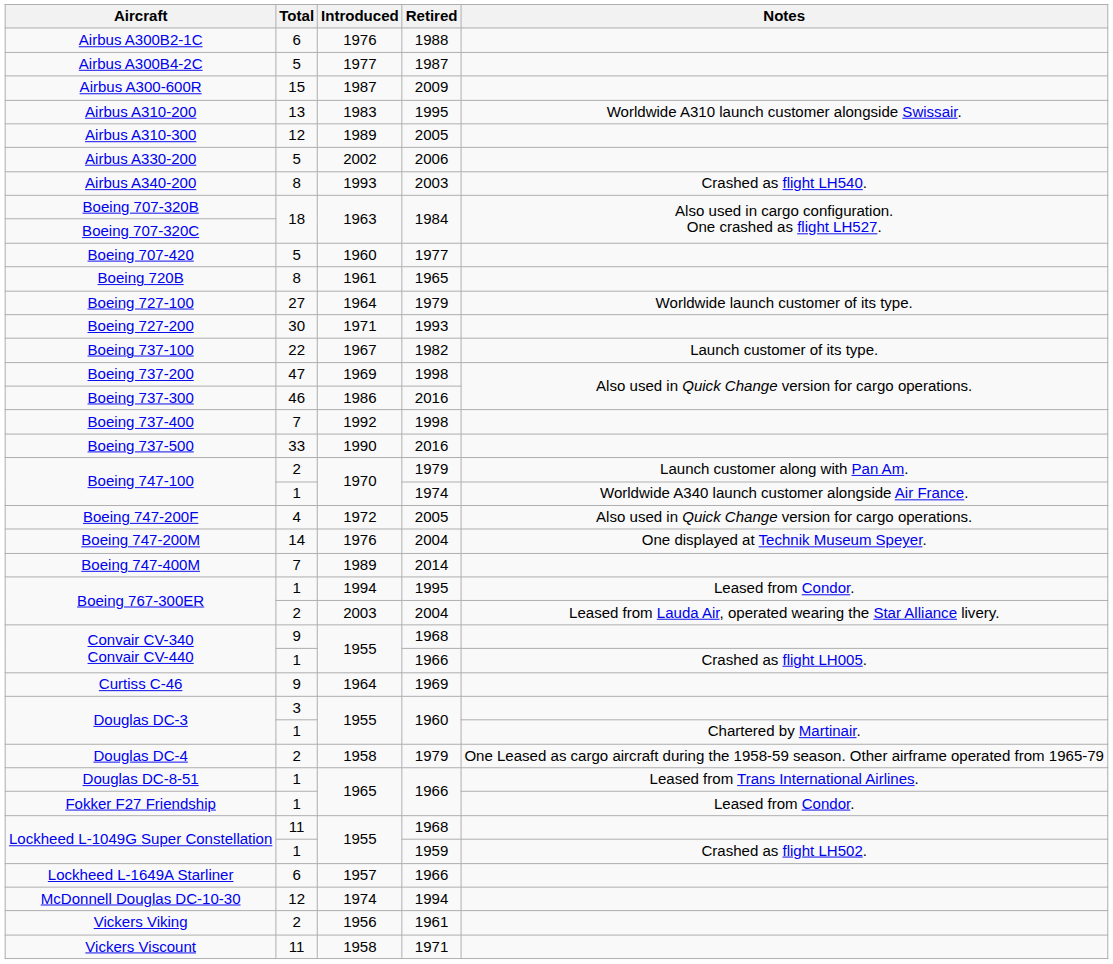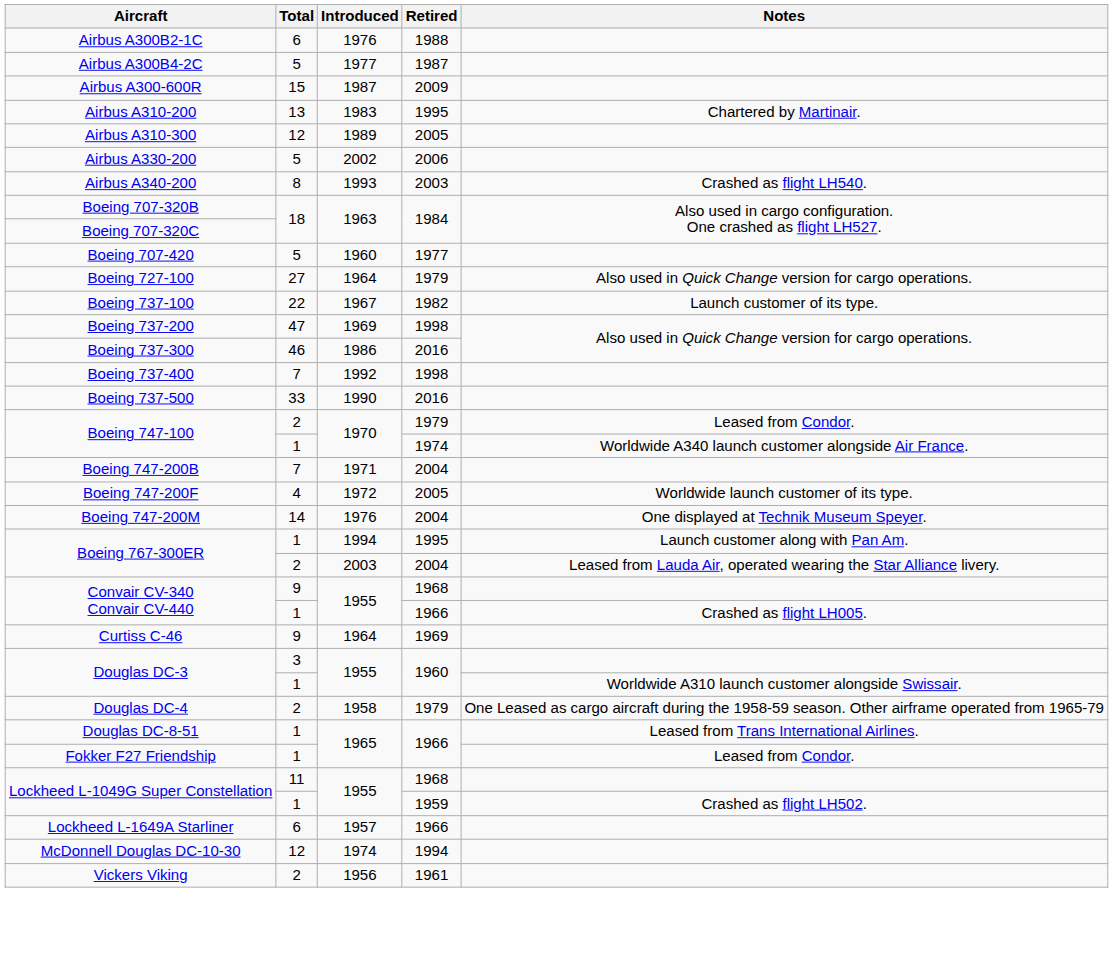 <table class="wikitable" style="margin:0.5em auto; text-align:center">
 <tr>
 <th>Aircraft</th>
 <th>Total</th>
 <th>Introduced</th>
 <th>Retired</th>
 <th>Notes</th>
 </tr>
 <tr>
 <td><a href='#'>Airbus A300B2-1C</a></td>
 <td>6</td>
 <td>1976</td>
 <td>1988</td>
 <td></td>
 </tr>
 <tr>
 <td><a href='#'>Airbus A300B4-2C</a></td>
 <td>5</td>
 <td>1977</td>
 <td>1987</td>
 <td></td>
 </tr>
 <tr>
 <td><a href='#'>Airbus A300-600R</a></td>
 <td>15</td>
 <td>1987</td>
 <td>2009</td>
 <td></td>
 </tr>
 <tr>
 <td><a href='#'>Airbus A310-200</a></td>
 <td>13</td>
 <td>1983</td>
 <td>1995</td>
-<td>Worldwide A310 launch customer alongside <a href='#'>Swissair</a>.</td>
+<td>Chartered by <a href='#'>Martinair</a>.</td>
 </tr>
 <tr>
 <td><a href='#'>Airbus A310-300</a></td>
 <td>12</td>
 <td>1989</td>
 <td>2005</td>
 <td></td>
 </tr>
 <tr>
 <td><a href='#'>Airbus A330-200</a></td>
 <td>5</td>
 <td>2002</td>
 <td>2006</td>
 <td></td>
 </tr>
 <tr>
 <td><a href='#'>Airbus A340-200</a></td>
 <td>8</td>
 <td>1993</td>
 <td>2003</td>
 <td>Crashed as <a href='#'>flight LH540</a>.</td>
 </tr>
 <tr>
 <td><a href='#'>Boeing 707-320B</a></td>
 <td rowspan="2">18</td>
 <td rowspan="2">1963</td>
 <td rowspan="2">1984</td>
 <td rowspan="2">Also used in cargo configuration.<br>One crashed as <a href='#'>flight LH527</a>.</td>
 </tr>
 <tr>
 <td><a href='#'>Boeing 707-320C</a></td>
 </tr>
 <tr>
 <td><a href='#'>Boeing 707-420</a></td>
 <td>5</td>
 <td>1960</td>
 <td>1977</td>
 <td></td>
 </tr>
 <tr>
-<td><a href='#'>Boeing 720B</a></td>
-<td>8</td>
-<td>1961</td>
-<td>1965</td>
-<td></td>
-</tr>
-<tr>
 <td><a href='#'>Boeing 727-100</a></td>
 <td>27</td>
 <td>1964</td>
 <td>1979</td>
-<td>Worldwide launch customer of its type.</td>
-</tr>
-<tr>
-<td><a href='#'>Boeing 727-200</a></td>
-<td>30</td>
-<td>1971</td>
-<td>1993</td>
-<td></td>
+<td>Also used in <em>Quick Change</em> version for cargo operations.</td>
 </tr>
 <tr>
 <td><a href='#'>Boeing 737-100</a></td>
 <td>22</td>
 <td>1967</td>
 <td>1982</td>
 <td>Launch customer of its type.</td>
 </tr>
 <tr>
 <td><a href='#'>Boeing 737-200</a></td>
 <td>47</td>
 <td>1969</td>
 <td>1998</td>
 <td rowspan=2>Also used in <em>Quick Change</em> version for cargo operations.</td>
 </tr>
 <tr>
 <td><a href='#'>Boeing 737-300</a></td>
 <td>46</td>
 <td>1986</td>
 <td>2016</td>
 </tr>
 <tr>
 <td><a href='#'>Boeing 737-400</a></td>
 <td>7</td>
 <td>1992</td>
 <td>1998</td>
 <td></td>
 </tr>
 <tr>
 <td><a href='#'>Boeing 737-500</a></td>
 <td>33</td>
 <td>1990</td>
 <td>2016</td>
 <td></td>
 </tr>
 <tr>
 <td rowspan="2"><a href='#'>Boeing 747-100</a></td>
 <td>2</td>
 <td rowspan="2">1970</td>
 <td>1979</td>
-<td>Launch customer along with <a href='#'>Pan Am</a>.</td>
+<td>Leased from <a href='#'>Condor</a>.</td>
 </tr>
 <tr>
 <td>1</td>
 <td>1974</td>
 <td>Worldwide A340 launch customer alongside <a href='#'>Air France</a>.</td>
 </tr>
 <tr>
+<td><a href='#'>Boeing 747-200B</a></td>
+<td>7</td>
+<td>1971</td>
+<td>2004</td>
+<td></td>
+</tr>
+<tr>
 <td><a href='#'>Boeing 747-200F</a></td>
 <td>4</td>
 <td>1972</td>
 <td>2005</td>
-<td>Also used in <em>Quick Change</em> version for cargo operations.</td>
+<td>Worldwide launch customer of its type.</td>
 </tr>
 <tr>
 <td><a href='#'>Boeing 747-200M</a></td>
 <td>14</td>
 <td>1976</td>
 <td>2004</td>
 <td>One displayed at <a href='#'>Technik Museum Speyer</a>.</td>
 </tr>
 <tr>
-<td><a href='#'>Boeing 747-400M</a></td>
-<td>7</td>
-<td>1989</td>
-<td>2014</td>
-<td></td>
-</tr>
-<tr>
 <td rowspan="2"><a href='#'>Boeing 767-300ER</a></td>
 <td>1</td>
 <td>1994</td>
 <td>1995</td>
-<td>Leased from <a href='#'>Condor</a>.</td>
+<td>Launch customer along with <a href='#'>Pan Am</a>.</td>
 </tr>
 <tr>
 <td>2</td>
 <td>2003</td>
 <td>2004</td>
 <td>Leased from <a href='#'>Lauda Air</a>, operated wearing the <a href='#'>Star Alliance</a> livery.</td>
 </tr>
 <tr>
 <td rowspan="2"><a href='#'>Convair CV-340<br>Convair CV-440</a></td>
 <td>9</td>
 <td rowspan="2">1955</td>
 <td>1968</td>
 <td></td>
 </tr>
 <tr>
 <td>1</td>
 <td>1966</td>
 <td>Crashed as <a href='#'>flight LH005</a>.</td>
 </tr>
 <tr>
 <td><a href='#'>Curtiss C-46</a></td>
 <td>9</td>
 <td>1964</td>
 <td>1969</td>
 <td></td>
 </tr>
 <tr>
 <td rowspan="2"><a href='#'>Douglas DC-3</a></td>
 <td>3</td>
 <td rowspan="2">1955</td>
 <td rowspan="2">1960</td>
 <td></td>
 </tr>
 <tr>
 <td>1</td>
-<td>Chartered by <a href='#'>Martinair</a>.</td>
+<td>Worldwide A310 launch customer alongside <a href='#'>Swissair</a>.</td>
 </tr>
 <tr>
 <td><a href='#'>Douglas DC-4</a></td>
 <td>2</td>
 <td>1958</td>
 <td>1979</td>
 <td>One Leased as cargo aircraft during the 1958-59 season. Other airframe operated from 1965-79 </td>
 </tr>
 <tr>
 <td><a href='#'>Douglas DC-8-51</a></td>
 <td>1</td>
 <td rowspan=2>1965</td>
 <td rowspan=2>1966</td>
 <td>Leased from <a href='#'>Trans International Airlines</a>.</td>
 </tr>
 <tr>
 <td><a href='#'>Fokker F27 Friendship</a></td>
 <td>1</td>
 <td>Leased from <a href='#'>Condor</a>.</td>
 </tr>
 <tr>
 <td rowspan="2"><a href='#'>Lockheed L-1049G Super Constellation</a></td>
 <td>11</td>
 <td rowspan="2">1955</td>
 <td>1968</td>
 <td></td>
 </tr>
 <tr>
 <td>1</td>
 <td>1959</td>
 <td>Crashed as <a href='#'>flight LH502</a>.</td>
 </tr>
 <tr>
 <td><a href='#'>Lockheed L-1649A Starliner</a></td>
 <td>6</td>
 <td>1957</td>
 <td>1966</td>
 <td></td>
 </tr>
 <tr>
 <td><a href='#'>McDonnell Douglas DC-10-30</a></td>
 <td>12</td>
 <td>1974</td>
 <td>1994</td>
 <td></td>
 </tr>
 <tr>
 <td><a href='#'>Vickers Viking</a></td>
 <td>2</td>
 <td>1956</td>
 <td>1961</td>
 <td></td>
 </tr>
-<tr>
-<td><a href='#'>Vickers Viscount</a></td>
-<td>11</td>
-<td>1958</td>
-<td>1971</td>
-<td></td>
-</tr>
 </table>
